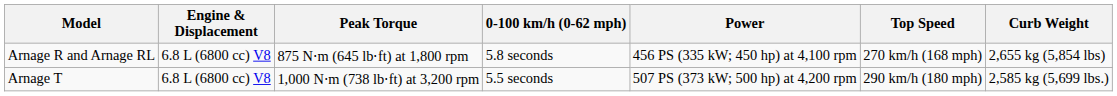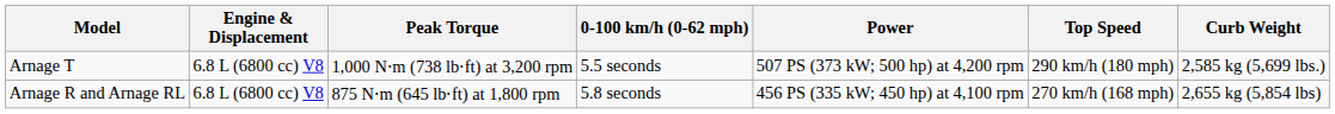 <table class="wikitable">
 <tr>
 <th>Model</th>
 <th>Engine &<br>Displacement</th>
 <th>Peak Torque</th>
 <th>0-100 km/h (0-62 mph)</th>
 <th>Power</th>
 <th>Top Speed</th>
 <th>Curb Weight</th>
 </tr>
 <tr>
+<td>Arnage T</td>
+<td>6.8 L (6800 cc) <a href='#'>V8</a></td>
+<td>1,000 N⋅m (738 lb⋅ft) at 3,200 rpm</td>
+<td>5.5 seconds</td>
+<td>507 PS (373 kW; 500 hp) at 4,200 rpm</td>
+<td>290 km/h (180 mph)</td>
+<td>2,585 kg (5,699 lbs.)</td>
+</tr>
+<tr>
 <td>Arnage R and Arnage RL</td>
 <td>6.8 L (6800 cc) <a href='#'>V8</a></td>
 <td>875 N⋅m (645 lb⋅ft) at 1,800 rpm</td>
 <td>5.8 seconds</td>
 <td>456 PS (335 kW; 450 hp) at 4,100 rpm</td>
 <td>270 km/h (168 mph)</td>
 <td>2,655 kg (5,854 lbs)</td>
 </tr>
-<tr>
-<td>Arnage T</td>
-<td>6.8 L (6800 cc) <a href='#'>V8</a></td>
-<td>1,000 N⋅m (738 lb⋅ft) at 3,200 rpm</td>
-<td>5.5 seconds</td>
-<td>507 PS (373 kW; 500 hp) at 4,200 rpm</td>
-<td>290 km/h (180 mph)</td>
-<td>2,585 kg (5,699 lbs.)</td>
-</tr>
 </table>
